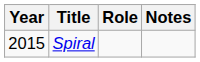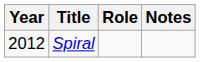 <table class="wikitable sortable">
 <tr>
 <th>Year</th>
 <th>Title</th>
 <th>Role</th>
 <th class="unsortable">Notes</th>
 </tr>
 <tr>
-<td>2015</td>
+<td>2012</td>
 <td><em><a href='#'>Spiral</a></em></td>
 <td></td>
 <td></td>
 </tr>
 </table>
